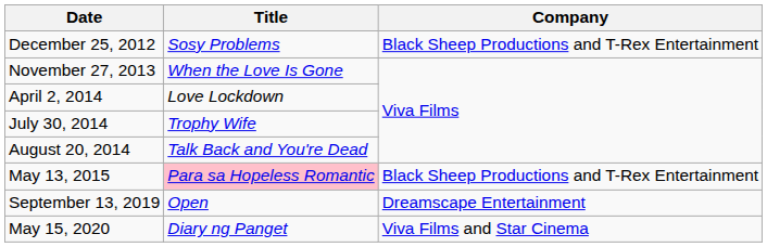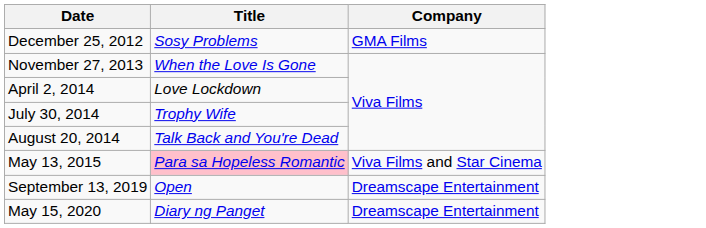 <table class="wikitable sortable">
 <tr>
 <th>Date</th>
 <th>Title</th>
 <th>Company</th>
 </tr>
 <tr>
 <td>December 25, 2012</td>
 <td><em><a href='#'>Sosy Problems</a></em></td>
-<td><a href='#'>Black Sheep Productions</a> and T-Rex Entertainment</td>
+<td><a href='#'>GMA Films</a></td>
 </tr>
 <tr>
 <td>November 27, 2013</td>
 <td><em><a href='#'>When the Love Is Gone</a></em></td>
 <td rowspan="4"><a href='#'>Viva Films</a></td>
 </tr>
 <tr>
 <td>April 2, 2014</td>
 <td><em>Love Lockdown</em></td>
 </tr>
 <tr>
 <td>July 30, 2014</td>
 <td><em><a href='#'>Trophy Wife</a></em></td>
 </tr>
 <tr>
 <td>August 20, 2014</td>
 <td><em><a href='#'>Talk Back and You're Dead</a></em></td>
 </tr>
 <tr>
 <td>May 13, 2015</td>
 <td style="background: pink;"><em><a href='#'>Para sa Hopeless Romantic</a></em></td>
-<td><a href='#'>Black Sheep Productions</a> and T-Rex Entertainment</td>
+<td><a href='#'>Viva Films</a> and <a href='#'>Star Cinema</a></td>
 </tr>
 <tr>
 <td>September 13, 2019</td>
 <td><em><a href='#'>Open</a></em></td>
 <td><a href='#'>Dreamscape Entertainment</a></td>
 </tr>
 <tr>
 <td>May 15, 2020</td>
 <td><em><a href='#'>Diary ng Panget</a></em></td>
-<td><a href='#'>Viva Films</a> and <a href='#'>Star Cinema</a></td>
+<td><a href='#'>Dreamscape Entertainment</a></td>
 </tr>
 </table>
